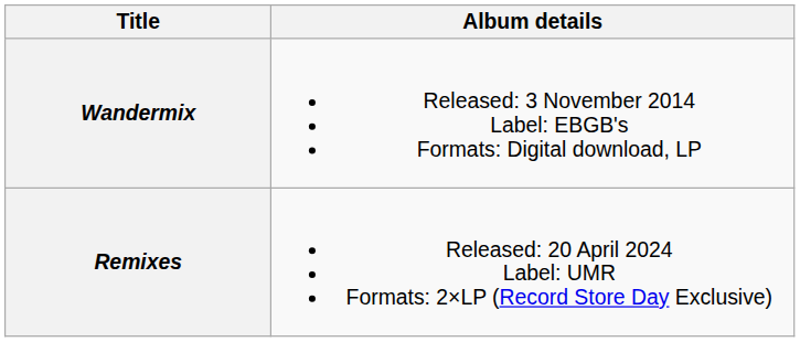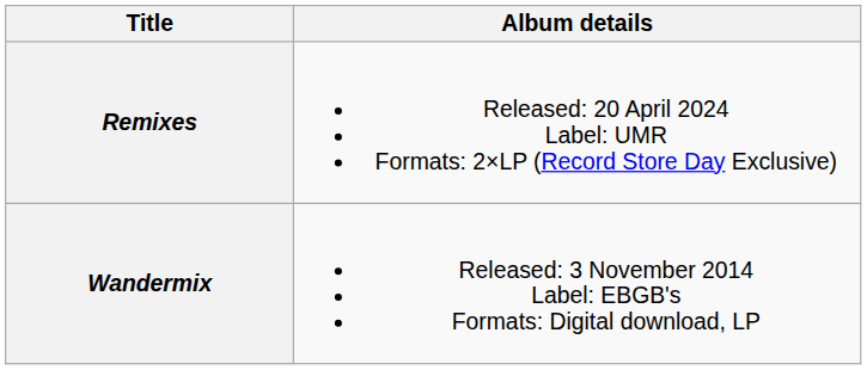 <table class="wikitable plainrowheaders" style="text-align:center;">
 <tr>
 <th scope="col" style="width:12em;">Title</th>
 <th scope="col" style="width:24em;">Album details</th>
 </tr>
 <tr>
+<th scope="row"><em>Remixes</em></th>
+<td><br><ul><li>Released: 20 April 2024</li><li>Label: UMR</li><li>Formats: 2×LP (<a href='#'>Record Store Day</a> Exclusive)</li></ul></td>
+</tr>
+<tr>
 <th scope="row"><em>Wandermix</em></th>
 <td><br><ul><li>Released: 3 November 2014</li><li>Label: EBGB's</li><li>Formats: Digital download, LP</li></ul></td>
 </tr>
-<tr>
-<th scope="row"><em>Remixes</em></th>
-<td><br><ul><li>Released: 20 April 2024</li><li>Label: UMR</li><li>Formats: 2×LP (<a href='#'>Record Store Day</a> Exclusive)</li></ul></td>
-</tr>
 </table>
